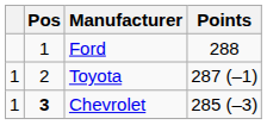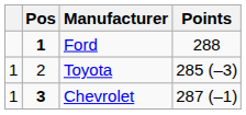 <table class="wikitable" style="font-size: 95%">
 <tr>
 <th></th>
 <th>Pos</th>
 <th>Manufacturer</th>
 <th>Points</th>
 </tr>
 <tr>
 <td align="left"></td>
-<td style="text-align:center;">1</td>
+<td style="text-align:center;"><strong>1</strong></td>
 <td><a href='#'>Ford</a></td>
 <td style="text-align:center;">288</td>
 </tr>
 <tr>
 <td align="left"> 1</td>
 <td style="text-align:center;">2</td>
 <td><a href='#'>Toyota</a></td>
-<td style="text-align:center;">287 (–1)</td>
+<td style="text-align:center;">285 (–3)</td>
 </tr>
 <tr>
 <td align="left"> 1</td>
 <td style="text-align:center;"><strong>3</strong></td>
 <td><a href='#'>Chevrolet</a></td>
-<td style="text-align:center;">285 (–3)</td>
+<td style="text-align:center;">287 (–1)</td>
 </tr>
 <tr class="sortbottom">
 </tr>
 </table>
